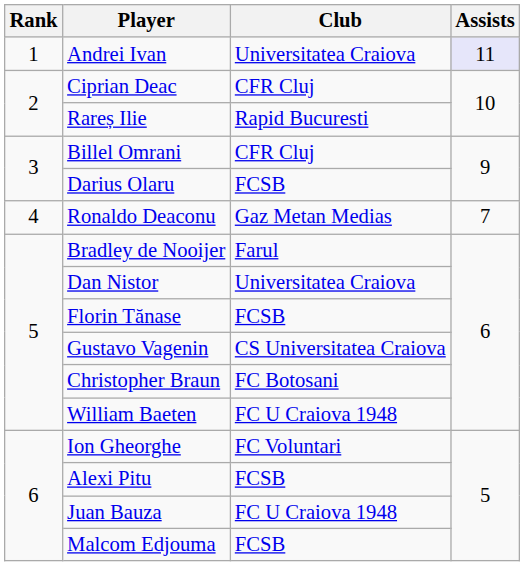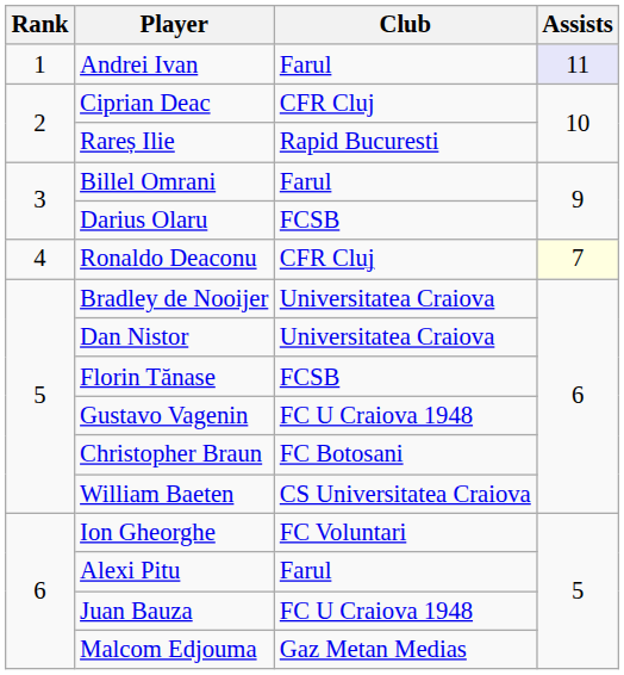 <table class="wikitable">
 <tr>
 <th>Rank</th>
 <th>Player</th>
 <th>Club</th>
 <th>Assists</th>
 </tr>
 <tr>
 <td rowspan=1 align=center>1</td>
 <td> <a href='#'>Andrei Ivan</a></td>
-<td><a href='#'>Universitatea Craiova</a></td>
+<td><a href='#'>Farul</a></td>
 <td rowspan=1 align=center style="background: lavender;">11</td>
 </tr>
 <tr>
 <td rowspan=2 align=center>2</td>
 <td> <a href='#'>Ciprian Deac</a></td>
 <td><a href='#'>CFR Cluj</a></td>
 <td rowspan=2 align=center>10</td>
 </tr>
 <tr>
 <td> <a href='#'>Rareș Ilie</a></td>
 <td><a href='#'>Rapid Bucuresti</a></td>
 </tr>
 <tr>
 <td rowspan=2 align=center>3</td>
 <td> <a href='#'>Billel Omrani</a></td>
-<td><a href='#'>CFR Cluj</a></td>
+<td><a href='#'>Farul</a></td>
 <td rowspan=2 align=center>9</td>
 </tr>
 <tr>
 <td> <a href='#'>Darius Olaru</a></td>
 <td><a href='#'>FCSB</a></td>
 </tr>
 <tr>
 <td rowspan=1 align=center>4</td>
 <td> <a href='#'>Ronaldo Deaconu</a></td>
-<td><a href='#'>Gaz Metan Medias</a></td>
-<td rowspan=1 align=center>7</td>
+<td><a href='#'>CFR Cluj</a></td>
+<td rowspan=1 align=center style="background: lightyellow;">7</td>
 </tr>
 <tr>
 <td rowspan=6 align=center>5</td>
 <td> <a href='#'>Bradley de Nooijer</a></td>
-<td><a href='#'>Farul</a></td>
+<td><a href='#'>Universitatea Craiova</a></td>
 <td rowspan=6 align=center>6</td>
 </tr>
 <tr>
 <td> <a href='#'>Dan Nistor</a></td>
 <td><a href='#'>Universitatea Craiova</a></td>
 </tr>
 <tr>
 <td> <a href='#'>Florin Tănase</a></td>
 <td><a href='#'>FCSB</a></td>
 </tr>
 <tr>
 <td> <a href='#'>Gustavo Vagenin</a></td>
-<td><a href='#'>CS Universitatea Craiova</a></td>
+<td><a href='#'>FC U Craiova 1948</a></td>
 </tr>
 <tr>
 <td> <a href='#'>Christopher Braun</a></td>
 <td><a href='#'>FC Botosani</a></td>
 </tr>
 <tr>
 <td> <a href='#'>William Baeten</a></td>
-<td><a href='#'>FC U Craiova 1948</a></td>
+<td><a href='#'>CS Universitatea Craiova</a></td>
 </tr>
 <tr>
 <td rowspan=5 align=center>6</td>
 <td> <a href='#'>Ion Gheorghe</a></td>
 <td><a href='#'>FC Voluntari</a></td>
 <td rowspan=5 align=center>5</td>
 </tr>
 <tr>
 <td> <a href='#'>Alexi Pitu</a></td>
-<td><a href='#'>FCSB</a></td>
+<td><a href='#'>Farul</a></td>
 </tr>
 <tr>
 <td> <a href='#'>Juan Bauza</a></td>
 <td><a href='#'>FC U Craiova 1948</a></td>
 </tr>
 <tr>
 <td> <a href='#'>Malcom Edjouma</a></td>
-<td><a href='#'>FCSB</a></td>
+<td><a href='#'>Gaz Metan Medias</a></td>
 </tr>
 </table>
